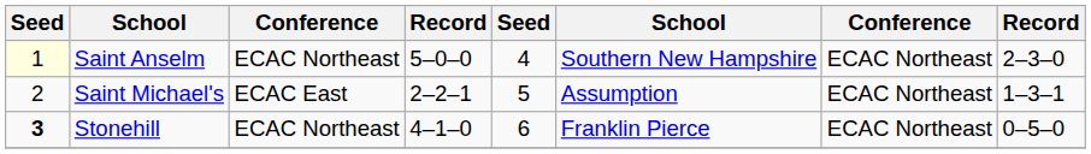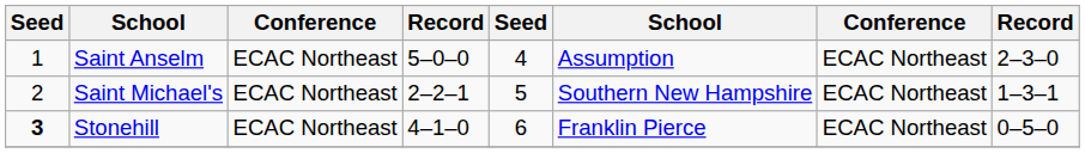 <table class="wikitable">
 <tr>
 <th>Seed</th>
 <th>School</th>
 <th>Conference</th>
 <th>Record</th>
 <th>Seed</th>
 <th>School</th>
 <th>Conference</th>
 <th>Record</th>
 </tr>
 <tr>
-<td align=center style="background: lightyellow;">1</td>
+<td align=center>1</td>
 <td><a href='#'>Saint Anselm</a></td>
 <td>ECAC Northeast</td>
 <td>5–0–0</td>
 <td align=center>4</td>
-<td><a href='#'>Southern New Hampshire</a></td>
+<td><a href='#'>Assumption</a></td>
 <td>ECAC Northeast</td>
 <td>2–3–0</td>
 </tr>
 <tr>
 <td align=center>2</td>
 <td><a href='#'>Saint Michael's</a></td>
-<td>ECAC East</td>
+<td>ECAC Northeast</td>
 <td>2–2–1</td>
 <td align=center>5</td>
-<td><a href='#'>Assumption</a></td>
+<td><a href='#'>Southern New Hampshire</a></td>
 <td>ECAC Northeast</td>
 <td>1–3–1</td>
 </tr>
 <tr>
 <td align=center><strong>3</strong></td>
 <td><a href='#'>Stonehill</a></td>
 <td>ECAC Northeast</td>
 <td>4–1–0</td>
 <td align=center>6</td>
 <td><a href='#'>Franklin Pierce</a></td>
 <td>ECAC Northeast</td>
 <td>0–5–0</td>
 </tr>
 <tr>
 </tr>
 </table>
